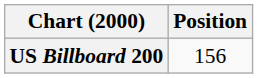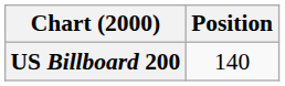 <table class="wikitable plainrowheaders" style="text-align:center">
 <tr>
 <th scope="col">Chart (2000)</th>
 <th scope="col">Position</th>
 </tr>
 <tr>
 <th scope="row">US <em>Billboard</em> 200</th>
-<td>156</td>
+<td>140</td>
 </tr>
 </table>
